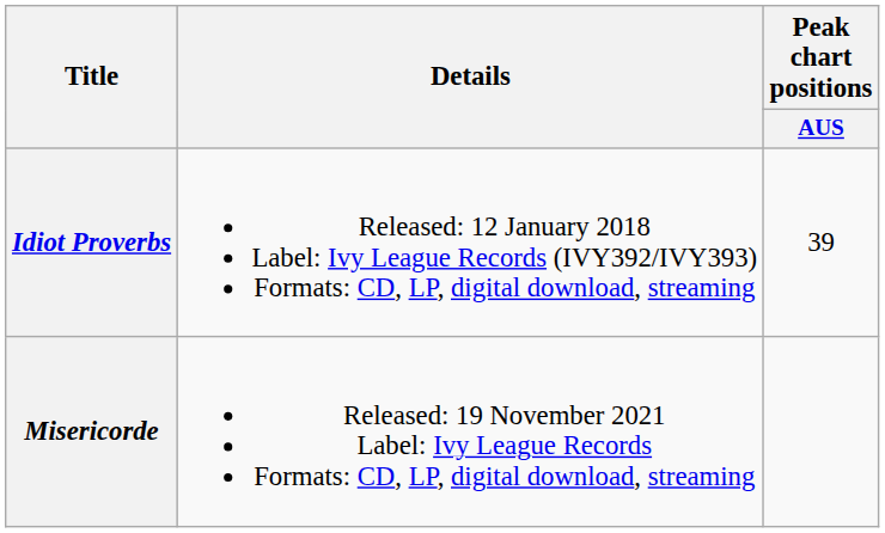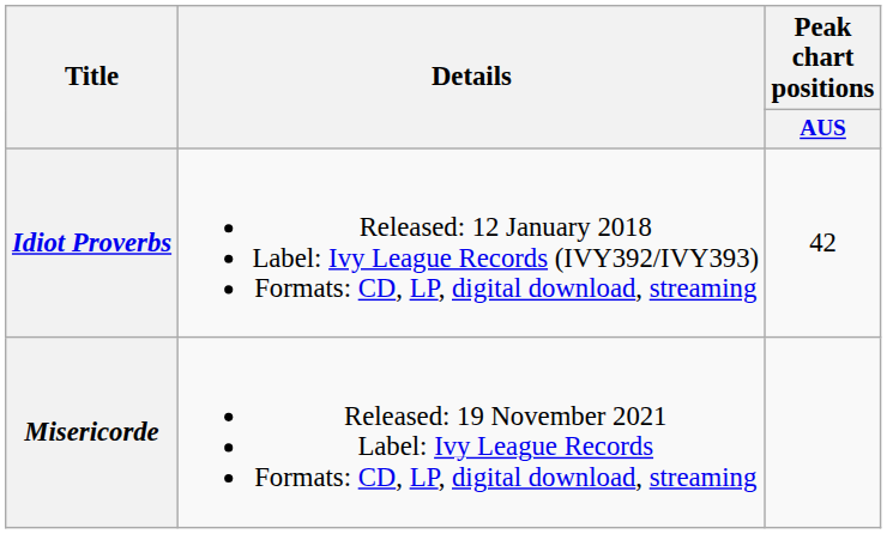 <table class="wikitable plainrowheaders" style="text-align:center;">
 <tr>
 <th scope="col" rowspan="2">Title</th>
 <th scope="col" rowspan="2">Details</th>
 <th scope="col" colspan="1">Peak chart positions</th>
 </tr>
 <tr>
 <th scope="col" style="width:3em;font-size:85%;"><a href='#'>AUS</a><br></th>
 </tr>
 <tr>
 <th scope="row"><em><a href='#'>Idiot Proverbs</a></em></th>
 <td><br><ul><li>Released: 12 January 2018</li><li>Label: <a href='#'>Ivy League Records</a> (IVY392/IVY393)</li><li>Formats: <a href='#'>CD</a>, <a href='#'>LP</a>, <a href='#'>digital download</a>, <a href='#'>streaming</a></li></ul></td>
-<td>39</td>
+<td>42</td>
 </tr>
 <tr>
 <th scope="row"><em>Misericorde</em></th>
 <td><br><ul><li>Released: 19 November 2021</li><li>Label: <a href='#'>Ivy League Records</a></li><li>Formats: <a href='#'>CD</a>, <a href='#'>LP</a>, <a href='#'>digital download</a>, <a href='#'>streaming</a></li></ul></td>
 <td></td>
 </tr>
 </table>
